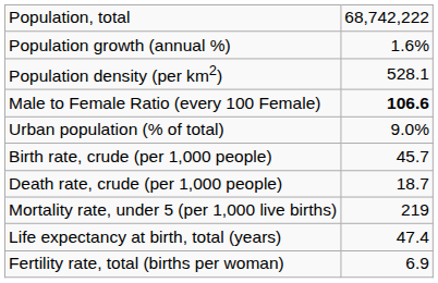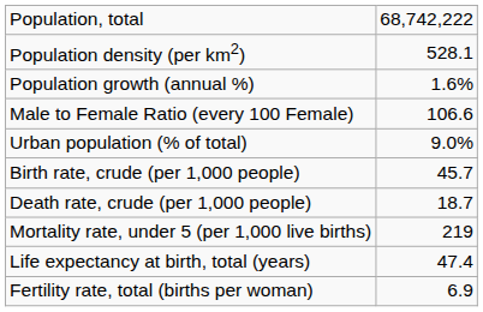 <table class="wikitable">
 <tr>
 <td>Population, total</td>
 <td style="text-align: right;">68,742,222</td>
 </tr>
 <tr>
+<td>Population density (per km<sup>2</sup>)</td>
+<td style="text-align: right;">528.1</td>
+</tr>
+<tr>
 <td>Population growth (annual %)</td>
 <td style="text-align: right;">1.6%</td>
 </tr>
 <tr>
-<td>Population density (per km<sup>2</sup>)</td>
-<td style="text-align: right;">528.1</td>
-</tr>
-<tr>
 <td>Male to Female Ratio (every 100 Female)</td>
-<td style="text-align: right;"><strong>106.6</strong></td>
+<td style="text-align: right;">106.6</td>
 </tr>
 <tr>
 <td>Urban population (% of total)</td>
 <td style="text-align: right;">9.0%</td>
 </tr>
 <tr>
 <td>Birth rate, crude (per 1,000 people)</td>
 <td style="text-align: right;">45.7</td>
 </tr>
 <tr>
 <td>Death rate, crude (per 1,000 people)</td>
 <td style="text-align: right;">18.7</td>
 </tr>
 <tr>
 <td>Mortality rate, under 5 (per 1,000 live births)</td>
 <td style="text-align: right;">219</td>
 </tr>
 <tr>
 <td>Life expectancy at birth, total (years)</td>
 <td style="text-align: right;">47.4</td>
 </tr>
 <tr>
 <td>Fertility rate, total (births per woman)</td>
 <td style="text-align: right;">6.9</td>
 </tr>
 </table>
